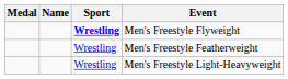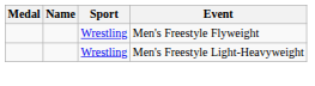 <table class="wikitable sortable">
 <tr>
 <th>Medal</th>
 <th>Name</th>
 <th>Sport</th>
 <th>Event</th>
 </tr>
 <tr>
 <td></td>
 <td></td>
-<td><strong><a href='#'>Wrestling</a></strong></td>
+<td><a href='#'>Wrestling</a></td>
 <td>Men's Freestyle Flyweight</td>
-</tr>
-<tr>
-<td></td>
-<td></td>
-<td><a href='#'>Wrestling</a></td>
-<td>Men's Freestyle Featherweight</td>
 </tr>
 <tr>
 <td></td>
 <td></td>
 <td><a href='#'>Wrestling</a></td>
 <td>Men's Freestyle Light-Heavyweight</td>
 </tr>
 </table>
